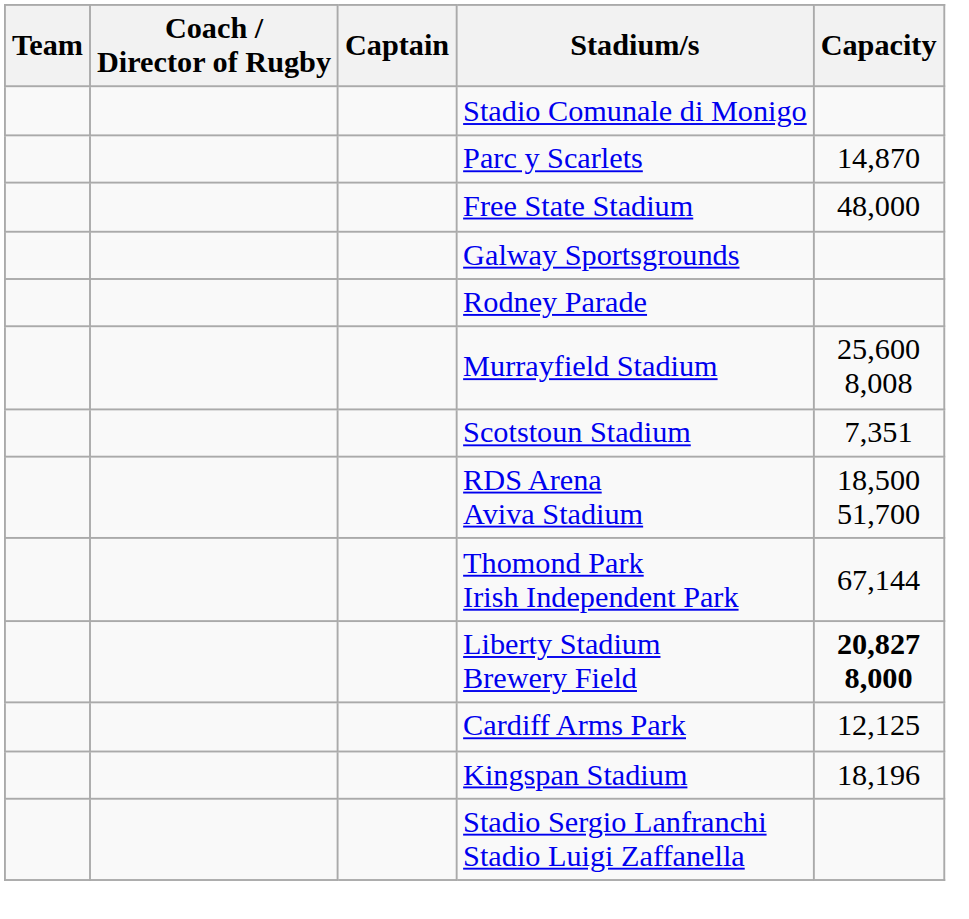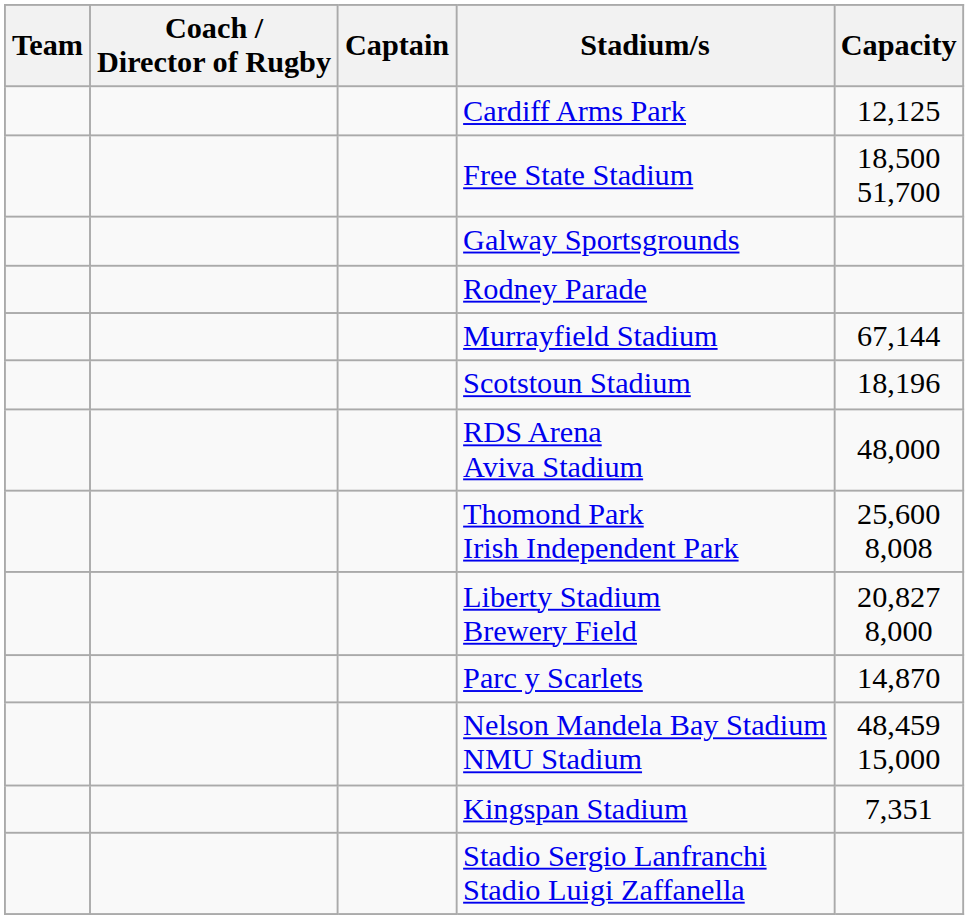 <table class="wikitable sortable">
 <tr>
 <th>Team</th>
 <th>Coach /<br>Director of Rugby</th>
 <th>Captain</th>
 <th>Stadium/s</th>
 <th>Capacity</th>
 </tr>
 <tr>
 <td></td>
 <td></td>
 <td></td>
-<td><a href='#'>Stadio Comunale di Monigo</a></td>
-<td style="text-align:center;"></td>
-</tr>
-<tr>
-<td></td>
-<td></td>
-<td></td>
-<td><a href='#'>Parc y Scarlets</a></td>
-<td style="text-align:center;">14,870</td>
+<td><a href='#'>Cardiff Arms Park</a></td>
+<td style="text-align:center;">12,125</td>
 </tr>
 <tr>
 <td></td>
 <td></td>
 <td></td>
 <td><a href='#'>Free State Stadium</a></td>
-<td style="text-align:center;">48,000</td>
+<td style="text-align:center;">18,500<br>51,700</td>
 </tr>
 <tr>
 <td></td>
 <td></td>
 <td></td>
 <td><a href='#'>Galway Sportsgrounds</a></td>
 <td style="text-align:center;"></td>
 </tr>
 <tr>
 <td></td>
 <td></td>
 <td></td>
 <td><a href='#'>Rodney Parade</a></td>
 <td style="text-align:center;"></td>
 </tr>
 <tr>
 <td></td>
 <td></td>
 <td></td>
 <td><a href='#'>Murrayfield Stadium</a></td>
-<td style="text-align:center;">25,600<br>8,008</td>
+<td style="text-align:center;">67,144</td>
 </tr>
 <tr>
 <td></td>
 <td></td>
 <td><br></td>
 <td><a href='#'>Scotstoun Stadium</a></td>
-<td style="text-align:center;">7,351</td>
+<td style="text-align:center;">18,196</td>
 </tr>
 <tr>
 <td></td>
 <td></td>
 <td></td>
 <td><a href='#'>RDS Arena</a><br><a href='#'>Aviva Stadium</a></td>
-<td style="text-align:center;">18,500<br>51,700</td>
+<td style="text-align:center;">48,000</td>
 </tr>
 <tr>
 <td></td>
 <td></td>
 <td></td>
 <td><a href='#'>Thomond Park</a><br><a href='#'>Irish Independent Park</a></td>
-<td style="text-align:center;">67,144</td>
+<td style="text-align:center;">25,600<br>8,008</td>
 </tr>
 <tr>
 <td></td>
 <td></td>
 <td></td>
 <td><a href='#'>Liberty Stadium</a><br><a href='#'>Brewery Field</a></td>
-<td style="text-align:center;"><strong>20,827<br>8,000</strong></td>
+<td style="text-align:center;">20,827<br>8,000</td>
 </tr>
 <tr>
 <td></td>
 <td></td>
 <td></td>
-<td><a href='#'>Cardiff Arms Park</a></td>
-<td style="text-align:center;">12,125</td>
+<td><a href='#'>Parc y Scarlets</a></td>
+<td style="text-align:center;">14,870</td>
+</tr>
+<tr>
+<td></td>
+<td></td>
+<td></td>
+<td><a href='#'>Nelson Mandela Bay Stadium</a><br><a href='#'>NMU Stadium</a></td>
+<td style="text-align:center;">48,459<br>15,000</td>
 </tr>
 <tr>
 <td></td>
 <td></td>
 <td></td>
 <td><a href='#'>Kingspan Stadium</a></td>
-<td style="text-align:center;">18,196</td>
+<td style="text-align:center;">7,351</td>
 </tr>
 <tr>
 <td></td>
 <td></td>
 <td></td>
 <td><a href='#'>Stadio Sergio Lanfranchi</a><br> <a href='#'>Stadio Luigi Zaffanella</a></td>
 <td style="text-align:center;"><br></td>
 </tr>
 </table>
